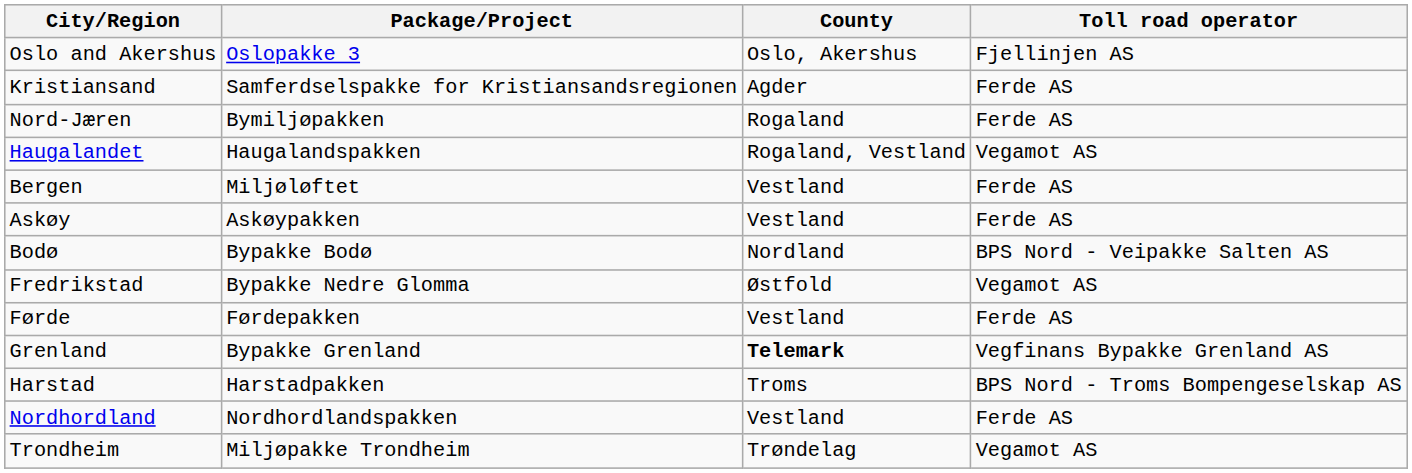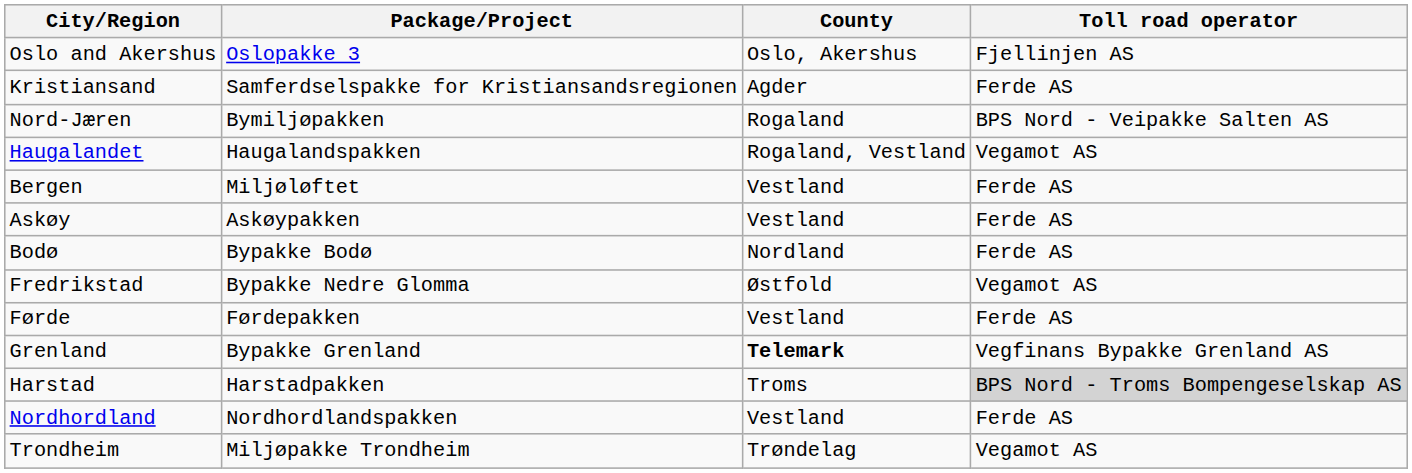 <table class="wikitable">
 <tr>
 <th>City/Region</th>
 <th>Package/Project</th>
 <th>County</th>
 <th>Toll road operator</th>
 </tr>
 <tr>
 <td>Oslo and Akershus</td>
 <td><a href='#'>Oslopakke 3</a></td>
 <td>Oslo, Akershus</td>
 <td>Fjellinjen AS</td>
 </tr>
 <tr>
 <td>Kristiansand</td>
 <td>Samferdselspakke for Kristiansandsregionen</td>
 <td>Agder</td>
 <td>Ferde AS</td>
 </tr>
 <tr>
 <td>Nord-Jæren</td>
 <td>Bymiljøpakken</td>
 <td>Rogaland</td>
-<td>Ferde AS</td>
+<td>BPS Nord - Veipakke Salten AS</td>
 </tr>
 <tr>
 <td><a href='#'>Haugalandet</a></td>
 <td>Haugalandspakken</td>
 <td>Rogaland, Vestland</td>
 <td>Vegamot AS</td>
 </tr>
 <tr>
 <td>Bergen</td>
 <td>Miljøløftet</td>
 <td>Vestland</td>
 <td>Ferde AS</td>
 </tr>
 <tr>
 <td>Askøy</td>
 <td>Askøypakken</td>
 <td>Vestland</td>
 <td>Ferde AS</td>
 </tr>
 <tr>
 <td>Bodø</td>
 <td>Bypakke Bodø</td>
 <td>Nordland</td>
-<td>BPS Nord - Veipakke Salten AS</td>
+<td>Ferde AS</td>
 </tr>
 <tr>
 <td>Fredrikstad</td>
 <td>Bypakke Nedre Glomma</td>
 <td>Østfold</td>
 <td>Vegamot AS</td>
 </tr>
 <tr>
 <td>Førde</td>
 <td>Førdepakken</td>
 <td>Vestland</td>
 <td>Ferde AS</td>
 </tr>
 <tr>
 <td>Grenland</td>
 <td>Bypakke Grenland</td>
 <td><strong>Telemark</strong></td>
 <td>Vegfinans Bypakke Grenland AS</td>
 </tr>
 <tr>
 <td>Harstad</td>
 <td>Harstadpakken</td>
 <td>Troms</td>
-<td>BPS Nord - Troms Bompengeselskap AS</td>
+<td style="background: lightgrey;">BPS Nord - Troms Bompengeselskap AS</td>
 </tr>
 <tr>
 <td><a href='#'>Nordhordland</a></td>
 <td>Nordhordlandspakken</td>
 <td>Vestland</td>
 <td>Ferde AS</td>
 </tr>
 <tr>
 <td>Trondheim</td>
 <td>Miljøpakke Trondheim</td>
 <td>Trøndelag</td>
 <td>Vegamot AS</td>
 </tr>
 </table>
